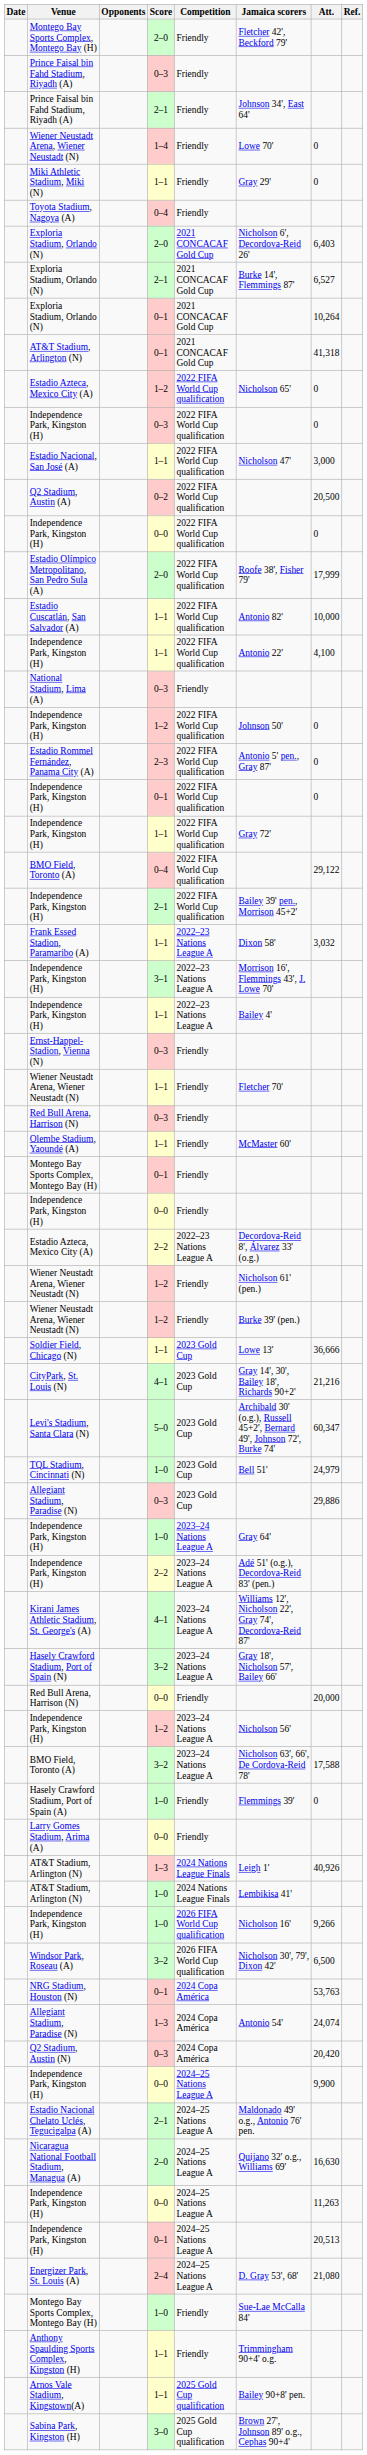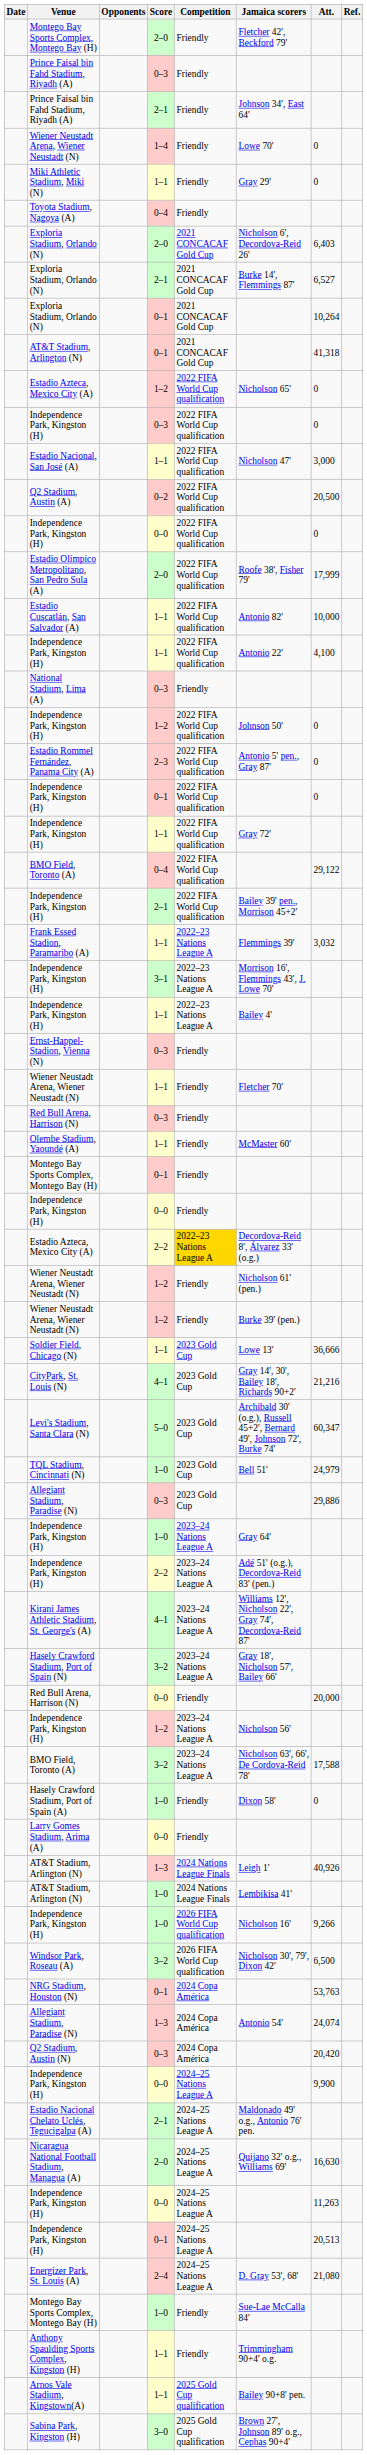 <table class="wikitable sortable">
 <tr>
 <th scope=col>Date</th>
 <th scope=col>Venue</th>
 <th scope=col>Opponents</th>
 <th scope=col>Score</th>
 <th scope=col>Competition</th>
 <th scope=col class=unsortable>Jamaica scorers</th>
 <th scope=col>Att.</th>
 <th scope=col class=unsortable>Ref.</th>
 </tr>
 <tr>
 <td></td>
 <td><a href='#'>Montego Bay Sports Complex</a>, <a href='#'>Montego Bay</a> (H)</td>
 <td></td>
 <td align=center bgcolor=#CCFFCC>2–0</td>
 <td>Friendly</td>
 <td><a href='#'>Fletcher</a> 42', <a href='#'>Beckford</a> 79'</td>
 <td></td>
 <td></td>
 </tr>
 <tr>
 <td></td>
 <td><a href='#'>Prince Faisal bin Fahd Stadium</a>, <a href='#'>Riyadh</a> (A)</td>
 <td></td>
 <td align=center bgcolor=#FFCCCC>0–3</td>
 <td>Friendly</td>
 <td></td>
 <td></td>
 <td></td>
 </tr>
 <tr>
 <td></td>
 <td>Prince Faisal bin Fahd Stadium, Riyadh (A)</td>
 <td></td>
 <td align=center bgcolor=#CCFFCC>2–1</td>
 <td>Friendly</td>
 <td><a href='#'>Johnson</a> 34', <a href='#'>East</a> 64'</td>
 <td></td>
 <td></td>
 </tr>
 <tr>
 <td></td>
 <td><a href='#'>Wiener Neustadt Arena</a>, <a href='#'>Wiener Neustadt</a> (N)</td>
 <td></td>
 <td align=center bgcolor=#FFCCCC>1–4</td>
 <td>Friendly</td>
 <td><a href='#'>Lowe</a> 70'</td>
 <td>0</td>
 <td></td>
 </tr>
 <tr>
 <td></td>
 <td><a href='#'>Miki Athletic Stadium</a>, <a href='#'>Miki</a> (N)</td>
 <td></td>
 <td align=center bgcolor=#FFFFCC>1–1</td>
 <td>Friendly</td>
 <td><a href='#'>Gray</a> 29'</td>
 <td>0</td>
 <td></td>
 </tr>
 <tr>
 <td></td>
 <td><a href='#'>Toyota Stadium</a>, <a href='#'>Nagoya</a> (A)</td>
 <td></td>
 <td align=center bgcolor=#FFCCCC>0–4</td>
 <td>Friendly</td>
 <td></td>
 <td></td>
 <td></td>
 </tr>
 <tr>
 <td></td>
 <td><a href='#'>Exploria Stadium</a>, <a href='#'>Orlando</a> (N)</td>
 <td></td>
 <td align=center bgcolor=#CCFFCC>2–0</td>
 <td><a href='#'>2021 CONCACAF Gold Cup</a></td>
 <td><a href='#'>Nicholson</a> 6', <a href='#'>Decordova-Reid</a> 26'</td>
 <td>6,403</td>
 <td></td>
 </tr>
 <tr>
 <td></td>
 <td>Exploria Stadium, Orlando (N)</td>
 <td></td>
 <td align=center bgcolor=#CCFFCC>2–1</td>
 <td>2021 CONCACAF Gold Cup</td>
 <td><a href='#'>Burke</a> 14', <a href='#'>Flemmings</a> 87'</td>
 <td>6,527</td>
 <td></td>
 </tr>
 <tr>
 <td></td>
 <td>Exploria Stadium, Orlando (N)</td>
 <td></td>
 <td align=center bgcolor=#FFCCCC>0–1</td>
 <td>2021 CONCACAF Gold Cup</td>
 <td></td>
 <td>10,264</td>
 <td></td>
 </tr>
 <tr>
 <td></td>
 <td><a href='#'>AT&T Stadium</a>, <a href='#'>Arlington</a> (N)</td>
 <td></td>
 <td align=center bgcolor=#FFCCCC>0–1</td>
 <td>2021 CONCACAF Gold Cup</td>
 <td></td>
 <td>41,318</td>
 <td></td>
 </tr>
 <tr>
 <td></td>
 <td><a href='#'>Estadio Azteca</a>, <a href='#'>Mexico City</a> (A)</td>
 <td></td>
 <td align=center bgcolor=#FFCCCC>1–2</td>
 <td><a href='#'>2022 FIFA World Cup qualification</a></td>
 <td><a href='#'>Nicholson</a> 65'</td>
 <td>0</td>
 <td></td>
 </tr>
 <tr>
 <td></td>
 <td>Independence Park, Kingston (H)</td>
 <td></td>
 <td align=center bgcolor=#FFCCCC>0–3</td>
 <td>2022 FIFA World Cup qualification</td>
 <td></td>
 <td>0</td>
 <td></td>
 </tr>
 <tr>
 <td></td>
 <td><a href='#'>Estadio Nacional</a>, <a href='#'>San José</a> (A)</td>
 <td></td>
 <td align=center bgcolor=#FFFFCC>1–1</td>
 <td>2022 FIFA World Cup qualification</td>
 <td><a href='#'>Nicholson</a> 47'</td>
 <td>3,000</td>
 <td></td>
 </tr>
 <tr>
 <td></td>
 <td><a href='#'>Q2 Stadium</a>, <a href='#'>Austin</a> (A)</td>
 <td></td>
 <td align=center bgcolor=#FFCCCC>0–2</td>
 <td>2022 FIFA World Cup qualification</td>
 <td></td>
 <td>20,500</td>
 <td></td>
 </tr>
 <tr>
 <td></td>
 <td>Independence Park, Kingston (H)</td>
 <td></td>
 <td align=center bgcolor=#FFFFCC>0–0</td>
 <td>2022 FIFA World Cup qualification</td>
 <td></td>
 <td>0</td>
 <td></td>
 </tr>
 <tr>
 <td></td>
 <td><a href='#'>Estadio Olímpico Metropolitano</a>, <a href='#'>San Pedro Sula</a> (A)</td>
 <td></td>
 <td align=center bgcolor=#CCFFCC>2–0</td>
 <td>2022 FIFA World Cup qualification</td>
 <td><a href='#'>Roofe</a> 38', <a href='#'>Fisher</a> 79'</td>
 <td>17,999</td>
 <td></td>
 </tr>
 <tr>
 <td></td>
 <td><a href='#'>Estadio Cuscatlán</a>, <a href='#'>San Salvador</a> (A)</td>
 <td></td>
 <td align=center bgcolor=#FFFFCC>1–1</td>
 <td>2022 FIFA World Cup qualification</td>
 <td><a href='#'>Antonio</a> 82'</td>
 <td>10,000</td>
 <td></td>
 </tr>
 <tr>
 <td></td>
 <td>Independence Park, Kingston (H)</td>
 <td></td>
 <td align=center bgcolor=#FFFFCC>1–1</td>
 <td>2022 FIFA World Cup qualification</td>
 <td><a href='#'>Antonio</a> 22'</td>
 <td>4,100</td>
 <td></td>
 </tr>
 <tr>
 <td></td>
 <td><a href='#'>National Stadium</a>, <a href='#'>Lima</a> (A)</td>
 <td></td>
 <td align=center bgcolor=#FFCCCC>0–3</td>
 <td>Friendly</td>
 <td></td>
 <td></td>
 <td></td>
 </tr>
 <tr>
 <td></td>
 <td>Independence Park, Kingston (H)</td>
 <td></td>
 <td align=center bgcolor=#FFCCCC>1–2</td>
 <td>2022 FIFA World Cup qualification</td>
 <td><a href='#'>Johnson</a> 50'</td>
 <td>0</td>
 <td></td>
 </tr>
 <tr>
 <td></td>
 <td><a href='#'>Estadio Rommel Fernández</a>, <a href='#'>Panama City</a> (A)</td>
 <td></td>
 <td align=center bgcolor=#FFCCCC>2–3</td>
 <td>2022 FIFA World Cup qualification</td>
 <td><a href='#'>Antonio</a> 5' <a href='#'>pen.</a>, <a href='#'>Gray</a> 87'</td>
 <td>0</td>
 <td></td>
 </tr>
 <tr>
 <td></td>
 <td>Independence Park, Kingston (H)</td>
 <td></td>
 <td align=center bgcolor=#FFCCCC>0–1</td>
 <td>2022 FIFA World Cup qualification</td>
 <td></td>
 <td>0</td>
 <td></td>
 </tr>
 <tr>
 <td></td>
 <td>Independence Park, Kingston (H)</td>
 <td></td>
 <td align=center bgcolor=#FFFFCC>1–1</td>
 <td>2022 FIFA World Cup qualification</td>
 <td><a href='#'>Gray</a> 72'</td>
 <td></td>
 <td></td>
 </tr>
 <tr>
 <td></td>
 <td><a href='#'>BMO Field</a>, <a href='#'>Toronto</a> (A)</td>
 <td></td>
 <td align=center bgcolor=#FFCCCC>0–4</td>
 <td>2022 FIFA World Cup qualification</td>
 <td></td>
 <td>29,122</td>
 <td></td>
 </tr>
 <tr>
 <td></td>
 <td>Independence Park, Kingston (H)</td>
 <td></td>
 <td align=center bgcolor=#CCFFCC>2–1</td>
 <td>2022 FIFA World Cup qualification</td>
 <td><a href='#'>Bailey</a> 39' <a href='#'>pen.</a>, <a href='#'>Morrison</a> 45+2'</td>
 <td></td>
 <td></td>
 </tr>
 <tr>
 <td></td>
 <td><a href='#'>Frank Essed Stadion</a>, <a href='#'>Paramaribo</a> (A)</td>
 <td></td>
 <td align=center bgcolor=#FFFFCC>1–1</td>
 <td><a href='#'>2022–23 Nations League A</a></td>
-<td><a href='#'>Dixon</a> 58'</td>
+<td><a href='#'>Flemmings</a> 39'</td>
 <td>3,032</td>
 <td></td>
 </tr>
 <tr>
 <td></td>
 <td>Independence Park, Kingston (H)</td>
 <td></td>
 <td align=center bgcolor=#CCFFCC>3–1</td>
 <td>2022–23 Nations League A</td>
 <td><a href='#'>Morrison</a> 16', <a href='#'>Flemmings</a> 43', <a href='#'>J. Lowe</a> 70'</td>
 <td></td>
 <td></td>
 </tr>
 <tr>
 <td></td>
 <td>Independence Park, Kingston (H)</td>
 <td></td>
 <td align=center bgcolor=#FFFFCC>1–1</td>
 <td>2022–23 Nations League A</td>
 <td><a href='#'>Bailey</a> 4'</td>
 <td></td>
 <td></td>
 </tr>
 <tr>
 <td></td>
 <td><a href='#'>Ernst-Happel-Stadion</a>, <a href='#'>Vienna</a> (N)</td>
 <td></td>
 <td align=center bgcolor=#FFCCCC>0–3</td>
 <td>Friendly</td>
 <td></td>
 <td></td>
 <td></td>
 </tr>
 <tr>
 <td></td>
 <td>Wiener Neustadt Arena, Wiener Neustadt (N)</td>
 <td></td>
 <td align=center bgcolor=#FFFFCC>1–1</td>
 <td>Friendly</td>
 <td><a href='#'>Fletcher</a> 70'</td>
 <td></td>
 <td></td>
 </tr>
 <tr>
 <td></td>
 <td><a href='#'>Red Bull Arena</a>, <a href='#'>Harrison</a> (N)</td>
 <td></td>
 <td align=center bgcolor=#FFCCCC>0–3</td>
 <td>Friendly</td>
 <td></td>
 <td></td>
 <td></td>
 </tr>
 <tr>
 <td></td>
 <td><a href='#'>Olembe Stadium</a>, <a href='#'>Yaoundé</a> (A)</td>
 <td></td>
 <td align=center bgcolor=#FFFFCC>1–1</td>
 <td>Friendly</td>
 <td><a href='#'>McMaster</a> 60'</td>
 <td></td>
 <td></td>
 </tr>
 <tr>
 <td></td>
 <td>Montego Bay Sports Complex, Montego Bay (H)</td>
 <td></td>
 <td align=center bgcolor=#FFCCCC>0–1</td>
 <td>Friendly</td>
 <td></td>
 <td></td>
 <td></td>
 </tr>
 <tr>
 <td></td>
 <td>Independence Park, Kingston (H)</td>
 <td></td>
 <td align=center bgcolor=#FFFFCC>0–0</td>
 <td>Friendly</td>
 <td></td>
 <td></td>
 <td></td>
 </tr>
 <tr>
 <td></td>
 <td>Estadio Azteca, Mexico City (A)</td>
 <td></td>
 <td align=center bgcolor=#FFFFCC>2–2</td>
-<td>2022–23 Nations League A</td>
+<td style="background: gold;">2022–23 Nations League A</td>
 <td><a href='#'>Decordova-Reid</a> 8', <a href='#'>Álvarez</a> 33' (o.g.)</td>
 <td></td>
 <td></td>
 </tr>
 <tr>
 <td></td>
 <td>Wiener Neustadt Arena, Wiener Neustadt (N)</td>
 <td></td>
 <td align=center bgcolor=#FFCCCC>1–2</td>
 <td>Friendly</td>
 <td><a href='#'>Nicholson</a> 61' (pen.)</td>
 <td></td>
 <td></td>
 </tr>
 <tr>
 <td></td>
 <td>Wiener Neustadt Arena, Wiener Neustadt (N)</td>
 <td></td>
 <td align=center bgcolor=#FFCCCC>1–2</td>
 <td>Friendly</td>
 <td><a href='#'>Burke</a> 39' (pen.)</td>
 <td></td>
 <td></td>
 </tr>
 <tr>
 <td></td>
 <td><a href='#'>Soldier Field</a>, <a href='#'>Chicago</a> (N)</td>
 <td></td>
 <td align=center bgcolor=#FFFFCC>1–1</td>
 <td><a href='#'>2023 Gold Cup</a></td>
 <td><a href='#'>Lowe</a> 13'</td>
 <td>36,666</td>
 <td></td>
 </tr>
 <tr>
 <td></td>
 <td><a href='#'>CityPark</a>, <a href='#'>St. Louis</a> (N)</td>
 <td></td>
 <td align=center bgcolor=#CCFFCC>4–1</td>
 <td>2023 Gold Cup</td>
 <td><a href='#'>Gray</a> 14', 30', <a href='#'>Bailey</a> 18', <a href='#'>Richards</a> 90+2'</td>
 <td>21,216</td>
 <td></td>
 </tr>
 <tr>
 <td></td>
 <td><a href='#'>Levi's Stadium</a>, <a href='#'>Santa Clara</a> (N)</td>
 <td></td>
 <td align=center bgcolor=#CCFFCC>5–0</td>
 <td>2023 Gold Cup</td>
 <td><a href='#'>Archibald</a> 30' (o.g.), <a href='#'>Russell</a> 45+2', <a href='#'>Bernard</a> 49', <a href='#'>Johnson</a> 72', <a href='#'>Burke</a> 74'</td>
 <td>60,347</td>
 <td></td>
 </tr>
 <tr>
 <td></td>
 <td><a href='#'>TQL Stadium</a>, <a href='#'>Cincinnati</a> (N)</td>
 <td></td>
 <td align=center bgcolor=#CCFFCC>1–0</td>
 <td>2023 Gold Cup</td>
 <td><a href='#'>Bell</a> 51'</td>
 <td>24,979</td>
 <td></td>
 </tr>
 <tr>
 <td></td>
 <td><a href='#'>Allegiant Stadium</a>, <a href='#'>Paradise</a> (N)</td>
 <td></td>
 <td align=center bgcolor=#FFCCCC>0–3</td>
 <td>2023 Gold Cup</td>
 <td></td>
 <td>29,886</td>
 <td></td>
 </tr>
 <tr>
 <td></td>
 <td>Independence Park, Kingston (H)</td>
 <td></td>
 <td align=center bgcolor=#CCFFCC>1–0</td>
 <td><a href='#'>2023–24 Nations League A</a></td>
 <td><a href='#'>Gray</a> 64'</td>
 <td></td>
 <td></td>
 </tr>
 <tr>
 <td></td>
 <td>Independence Park, Kingston (H)</td>
 <td></td>
 <td align=center bgcolor=#FFFFCC>2–2</td>
 <td>2023–24 Nations League A</td>
 <td><a href='#'>Adé</a> 51' (o.g.), <a href='#'>Decordova-Reid</a> 83' (pen.)</td>
 <td></td>
 <td></td>
 </tr>
 <tr>
 <td></td>
 <td><a href='#'>Kirani James Athletic Stadium</a>, <a href='#'>St. George's</a> (A)</td>
 <td></td>
 <td align=center bgcolor=#CCFFCC>4–1</td>
 <td>2023–24 Nations League A</td>
 <td><a href='#'>Williams</a> 12', <a href='#'>Nicholson</a> 22', <a href='#'>Gray</a> 74', <a href='#'>Decordova-Reid</a> 87'</td>
 <td></td>
 <td></td>
 </tr>
 <tr>
 <td></td>
 <td><a href='#'>Hasely Crawford Stadium</a>, <a href='#'>Port of Spain</a> (N)</td>
 <td></td>
 <td align=center bgcolor=#CCFFCC>3–2</td>
 <td>2023–24 Nations League A</td>
 <td><a href='#'>Gray</a> 18', <a href='#'>Nicholson</a> 57', <a href='#'>Bailey</a> 66'</td>
 <td></td>
 <td></td>
 </tr>
 <tr>
 <td></td>
 <td>Red Bull Arena, Harrison (N)</td>
 <td></td>
 <td align=center bgcolor=#FFFFCC>0–0</td>
 <td>Friendly</td>
 <td></td>
 <td>20,000</td>
 <td></td>
 </tr>
 <tr>
 <td></td>
 <td>Independence Park, Kingston (H)</td>
 <td></td>
 <td align=center bgcolor=#FFCCCC>1–2</td>
 <td>2023–24 Nations League A</td>
 <td><a href='#'>Nicholson</a> 56'</td>
 <td></td>
 <td></td>
 </tr>
 <tr>
 <td></td>
 <td>BMO Field, Toronto (A)</td>
 <td></td>
 <td align=center bgcolor=#CCFFCC>3–2</td>
 <td>2023–24 Nations League A</td>
 <td><a href='#'>Nicholson</a> 63', 66', <a href='#'>De Cordova-Reid</a> 78'</td>
 <td>17,588</td>
 <td></td>
 </tr>
 <tr>
 <td></td>
 <td>Hasely Crawford Stadium, Port of Spain (A)</td>
 <td></td>
 <td align=center bgcolor=#CCFFCC>1–0</td>
 <td>Friendly</td>
-<td><a href='#'>Flemmings</a> 39'</td>
+<td><a href='#'>Dixon</a> 58'</td>
 <td>0</td>
 <td></td>
 </tr>
 <tr>
 <td></td>
 <td><a href='#'>Larry Gomes Stadium</a>, <a href='#'>Arima</a> (A)</td>
 <td></td>
 <td align=center bgcolor=#FFFFCC>0–0</td>
 <td>Friendly</td>
 <td></td>
 <td></td>
 <td></td>
 </tr>
 <tr>
 <td></td>
 <td>AT&T Stadium, Arlington (N)</td>
 <td></td>
 <td align=center bgcolor=#FFCCCC>1–3 </td>
 <td><a href='#'>2024 Nations League Finals</a></td>
 <td><a href='#'>Leigh</a> 1'</td>
 <td>40,926</td>
 <td></td>
 </tr>
 <tr>
 <td></td>
 <td>AT&T Stadium, Arlington (N)</td>
 <td></td>
 <td align=center bgcolor=#CCFFCC>1–0</td>
 <td>2024 Nations League Finals</td>
 <td><a href='#'>Lembikisa</a> 41'</td>
 <td></td>
 <td></td>
 </tr>
 <tr>
 <td></td>
 <td>Independence Park, Kingston (H)</td>
 <td></td>
 <td align=center bgcolor=#CCFFCC>1–0</td>
 <td><a href='#'>2026 FIFA World Cup qualification</a></td>
 <td><a href='#'>Nicholson</a> 16'</td>
 <td>9,266</td>
 <td></td>
 </tr>
 <tr>
 <td></td>
 <td><a href='#'>Windsor Park</a>, <a href='#'>Roseau</a> (A)</td>
 <td></td>
 <td align=center bgcolor=#CCFFCC>3–2</td>
 <td>2026 FIFA World Cup qualification</td>
 <td><a href='#'>Nicholson</a> 30', 79', <a href='#'>Dixon</a> 42'</td>
 <td>6,500</td>
 <td></td>
 </tr>
 <tr>
 <td></td>
 <td><a href='#'>NRG Stadium</a>, <a href='#'>Houston</a> (N)</td>
 <td></td>
 <td align=center bgcolor=#FFCCCC>0–1</td>
 <td><a href='#'>2024 Copa América</a></td>
 <td></td>
 <td>53,763</td>
 <td></td>
 </tr>
 <tr>
 <td></td>
 <td><a href='#'>Allegiant Stadium</a>, <a href='#'>Paradise</a> (N)</td>
 <td></td>
 <td align=center bgcolor=#FFCCCC>1–3</td>
 <td>2024 Copa América</td>
 <td><a href='#'>Antonio</a> 54'</td>
 <td>24,074</td>
 <td></td>
 </tr>
 <tr>
 <td></td>
 <td><a href='#'>Q2 Stadium</a>, <a href='#'>Austin</a> (N)</td>
 <td></td>
 <td align=center bgcolor=#FFCCCC>0–3</td>
 <td>2024 Copa América</td>
 <td></td>
 <td>20,420</td>
 <td></td>
 </tr>
 <tr>
 <td></td>
 <td>Independence Park, Kingston (H)</td>
 <td></td>
 <td align=center bgcolor=#FFFFCC>0–0</td>
 <td><a href='#'>2024–25 Nations League A</a></td>
 <td></td>
 <td>9,900</td>
 <td></td>
 </tr>
 <tr>
 <td></td>
 <td><a href='#'>Estadio Nacional Chelato Uclés</a>, <a href='#'>Tegucigalpa</a> (A)</td>
 <td></td>
 <td align=center bgcolor=#CCFFCC>2–1</td>
 <td>2024–25 Nations League A</td>
 <td><a href='#'>Maldonado</a> 49' o.g., <a href='#'>Antonio</a> 76' pen.</td>
 <td></td>
 <td></td>
 </tr>
 <tr>
 <td></td>
 <td><a href='#'>Nicaragua National Football Stadium</a>, <a href='#'>Managua</a> (A)</td>
 <td></td>
 <td align=center bgcolor=#CCFFCC>2–0</td>
 <td>2024–25 Nations League A</td>
 <td><a href='#'>Quijano</a> 32' o.g., <a href='#'>Williams</a> 69'</td>
 <td>16,630</td>
 <td></td>
 </tr>
 <tr>
 <td></td>
 <td>Independence Park, Kingston (H)</td>
 <td></td>
 <td align=center bgcolor=#FFFFCC>0–0</td>
 <td>2024–25 Nations League A</td>
 <td></td>
 <td>11,263</td>
 <td></td>
 </tr>
 <tr>
 <td></td>
 <td>Independence Park, Kingston (H)</td>
 <td></td>
 <td align=center bgcolor=#FFCCCC>0–1</td>
 <td>2024–25 Nations League A</td>
 <td></td>
 <td>20,513</td>
 <td></td>
 </tr>
 <tr>
 <td></td>
 <td><a href='#'>Energizer Park</a>, <a href='#'>St. Louis</a> (A)</td>
 <td></td>
 <td align=center bgcolor=#FFCCCC>2–4</td>
 <td>2024–25 Nations League A</td>
 <td><a href='#'>D. Gray</a> 53', 68'</td>
 <td>21,080</td>
 <td></td>
 </tr>
 <tr>
 <td></td>
 <td>Montego Bay Sports Complex, Montego Bay (H)</td>
 <td></td>
 <td align=center bgcolor=#CCFFCC>1–0</td>
 <td>Friendly</td>
 <td><a href='#'>Sue-Lae McCalla</a> 84'</td>
 <td></td>
 <td></td>
 </tr>
 <tr>
 <td></td>
 <td><a href='#'>Anthony Spaulding Sports Complex</a>, <a href='#'>Kingston</a> (H)</td>
 <td></td>
 <td align=center bgcolor=#FFFFCC>1–1</td>
 <td>Friendly</td>
 <td><a href='#'>Trimmingham</a> 90+4' o.g.</td>
 <td></td>
 <td></td>
 </tr>
 <tr>
 <td></td>
 <td><a href='#'>Arnos Vale Stadium</a>, <a href='#'>Kingstown</a>(A)</td>
 <td></td>
 <td align=center bgcolor=#FFFFCC>1–1</td>
 <td><a href='#'>2025 Gold Cup qualification</a></td>
 <td><a href='#'>Bailey</a> 90+8' pen.</td>
 <td></td>
 <td></td>
 </tr>
 <tr>
 <td></td>
 <td><a href='#'>Sabina Park</a>, <a href='#'>Kingston</a> (H)</td>
 <td></td>
 <td align=center bgcolor=#CCFFCC>3–0</td>
 <td>2025 Gold Cup qualification</td>
 <td><a href='#'>Brown</a> 27', <a href='#'>Johnson</a> 89' o.g., <a href='#'>Cephas</a> 90+4'</td>
 <td></td>
 <td></td>
 </tr>
 </table>
